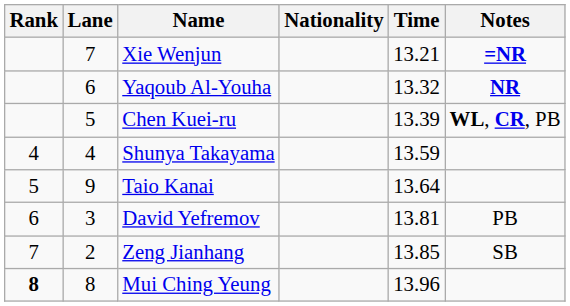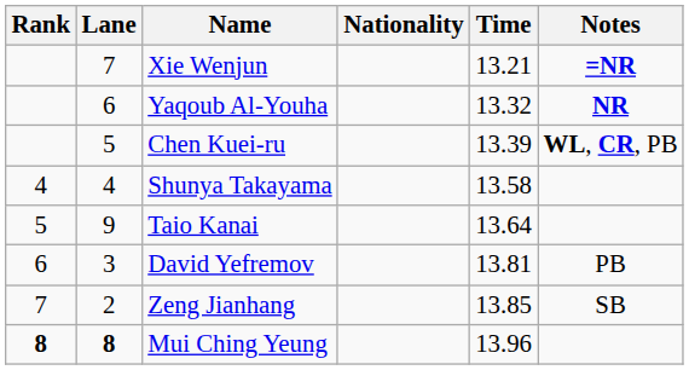 <table class="wikitable sortable" style="text-align:center">
 <tr>
 <th>Rank</th>
 <th>Lane</th>
 <th>Name</th>
 <th>Nationality</th>
 <th>Time</th>
 <th>Notes</th>
 </tr>
 <tr>
 <td></td>
 <td>7</td>
 <td align=left><a href='#'>Xie Wenjun</a></td>
 <td align=left></td>
 <td>13.21</td>
 <td><strong><a href='#'>=NR</a></strong></td>
 </tr>
 <tr>
 <td></td>
 <td>6</td>
 <td align=left><a href='#'>Yaqoub Al-Youha</a></td>
 <td align=left></td>
 <td>13.32</td>
 <td><strong><a href='#'>NR</a></strong></td>
 </tr>
 <tr>
 <td></td>
 <td>5</td>
 <td align=left><a href='#'>Chen Kuei-ru</a></td>
 <td align=left></td>
 <td>13.39</td>
 <td><strong>WL</strong>, <strong><a href='#'>CR</a></strong>, PB</td>
 </tr>
 <tr>
 <td>4</td>
 <td>4</td>
 <td align=left><a href='#'>Shunya Takayama</a></td>
 <td align=left></td>
-<td>13.59</td>
+<td>13.58</td>
 <td></td>
 </tr>
 <tr>
 <td>5</td>
 <td>9</td>
 <td align=left><a href='#'>Taio Kanai</a></td>
 <td align=left></td>
 <td>13.64</td>
 <td></td>
 </tr>
 <tr>
 <td>6</td>
 <td>3</td>
 <td align=left><a href='#'>David Yefremov</a></td>
 <td align=left></td>
 <td>13.81</td>
 <td>PB</td>
 </tr>
 <tr>
 <td>7</td>
 <td>2</td>
 <td align=left><a href='#'>Zeng Jianhang</a></td>
 <td align=left></td>
 <td>13.85</td>
 <td>SB</td>
 </tr>
 <tr>
 <td><strong>8</strong></td>
-<td>8</td>
+<td><strong>8</strong></td>
 <td align=left><a href='#'>Mui Ching Yeung</a></td>
 <td align=left></td>
 <td>13.96</td>
 <td></td>
 </tr>
 </table>
